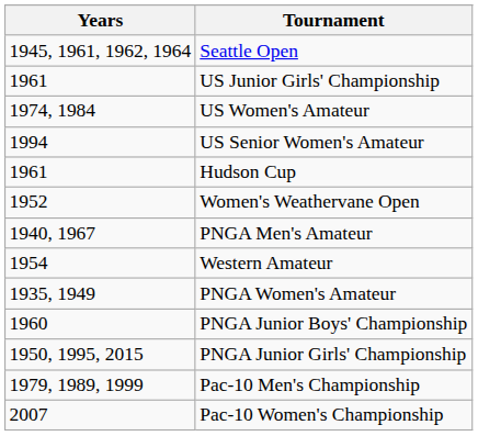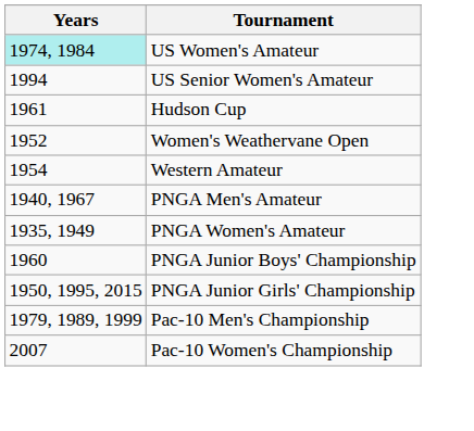 <table class="wikitable">
 <tr>
 </tr>
 <tr>
 <th>Years</th>
 <th>Tournament</th>
 </tr>
 <tr>
-<td>1945, 1961, 1962, 1964</td>
-<td><a href='#'>Seattle Open</a></td>
-</tr>
-<tr>
-<td>1961</td>
-<td>US Junior Girls' Championship</td>
-</tr>
-<tr>
-<td>1974, 1984</td>
+<td style="background: paleturquoise;">1974, 1984</td>
 <td>US Women's Amateur</td>
 </tr>
 <tr>
 <td>1994</td>
 <td>US Senior Women's Amateur</td>
 </tr>
 <tr>
 <td>1961</td>
 <td>Hudson Cup</td>
 </tr>
 <tr>
 <td>1952</td>
 <td>Women's Weathervane Open</td>
 </tr>
 <tr>
+<td>1954</td>
+<td>Western Amateur</td>
+</tr>
+<tr>
 <td>1940, 1967</td>
 <td>PNGA Men's Amateur</td>
-</tr>
-<tr>
-<td>1954</td>
-<td>Western Amateur</td>
 </tr>
 <tr>
 <td>1935, 1949</td>
 <td>PNGA Women's Amateur</td>
 </tr>
 <tr>
 <td>1960</td>
 <td>PNGA Junior Boys' Championship</td>
 </tr>
 <tr>
 <td>1950, 1995, 2015</td>
 <td>PNGA Junior Girls' Championship</td>
 </tr>
 <tr>
 <td>1979, 1989, 1999</td>
 <td>Pac-10 Men's Championship</td>
 </tr>
 <tr>
 <td>2007</td>
 <td>Pac-10 Women's Championship</td>
 </tr>
 </table>
